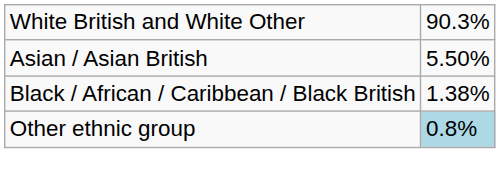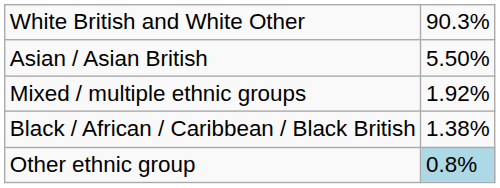 <table class="wikitable">
 <tr>
 <td>White British and White Other</td>
 <td>90.3%</td>
 </tr>
 <tr>
 <td>Asian / Asian British</td>
 <td>5.50%</td>
 </tr>
 <tr>
+<td>Mixed / multiple ethnic groups</td>
+<td>1.92%</td>
+</tr>
+<tr>
 <td>Black / African / Caribbean / Black British</td>
 <td>1.38%</td>
 </tr>
 <tr>
 <td>Other ethnic group</td>
 <td style="background: lightblue;">0.8%</td>
 </tr>
 </table>
